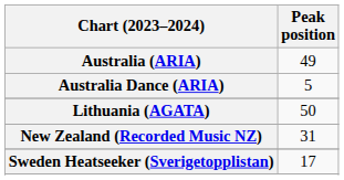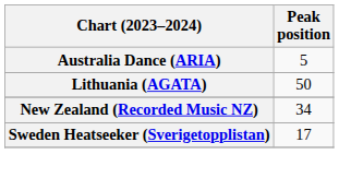 <table class="wikitable sortable plainrowheaders" style="text-align:center">
 <tr>
 <th scope="col">Chart (2023–2024)</th>
 <th scope="col">Peak<br>position</th>
-</tr>
-<tr>
-<th scope="row">Australia (<a href='#'>ARIA</a>)</th>
-<td>49</td>
 </tr>
 <tr>
 <th scope="row">Australia Dance (<a href='#'>ARIA</a>)</th>
 <td>5</td>
 </tr>
 <tr>
 </tr>
 <tr>
 </tr>
 <tr>
 <th scope="row">Lithuania (<a href='#'>AGATA</a>)</th>
 <td>50</td>
 </tr>
 <tr>
 </tr>
 <tr>
 <th scope="row">New Zealand (<a href='#'>Recorded Music NZ</a>)</th>
-<td>31</td>
+<td>34</td>
 </tr>
 <tr>
 </tr>
 <tr>
 <th scope="row">Sweden Heatseeker (<a href='#'>Sverigetopplistan</a>)</th>
 <td>17</td>
 </tr>
 <tr>
 </tr>
 <tr>
 </tr>
 <tr>
 </tr>
 <tr>
 </tr>
 <tr>
 </tr>
 <tr>
 </tr>
 </table>
